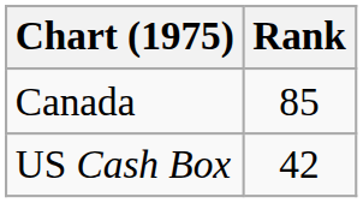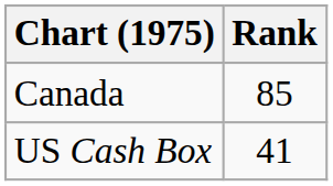 <table class="wikitable">
 <tr>
 <th align="left">Chart (1975)</th>
 <th style="text-align:center;">Rank</th>
 </tr>
 <tr>
 <td>Canada</td>
 <td style="text-align:center;">85</td>
 </tr>
 <tr>
 <td>US <em>Cash Box</em></td>
-<td style="text-align:center;">42</td>
+<td style="text-align:center;">41</td>
 </tr>
 </table>
